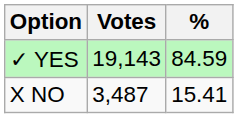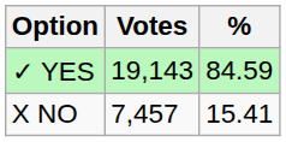 <table class="wikitable">
 <tr>
 <th>Option</th>
 <th>Votes</th>
 <th>%</th>
 </tr>
 <tr>
 <td style=background:#bbf8be>✓ YES</td>
 <td style=background:#bbf8be>19,143</td>
 <td style=background:#bbf8be>84.59</td>
 </tr>
 <tr>
 <td>X NO</td>
-<td>3,487</td>
+<td>7,457</td>
 <td>15.41</td>
 </tr>
 </table>
